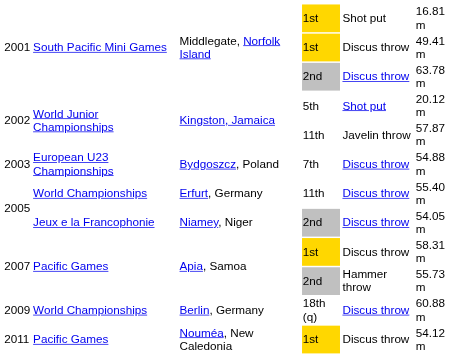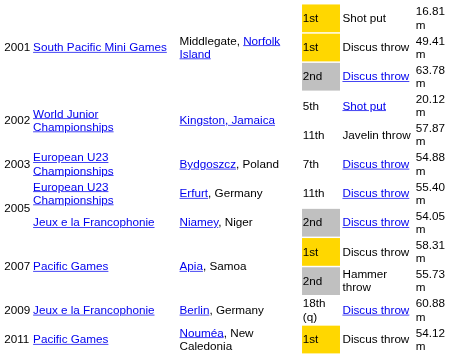 <table>
 <tr>
 <td rowspan=3>2001</td>
 <td rowspan=3><a href='#'>South Pacific Mini Games</a></td>
 <td rowspan=3>Middlegate, <a href='#'>Norfolk Island</a></td>
 <td bgcolor=gold>1st</td>
 <td>Shot put</td>
 <td>16.81 m</td>
 </tr>
 <tr>
 <td bgcolor=gold>1st</td>
 <td>Discus throw</td>
 <td>49.41 m</td>
 </tr>
 <tr>
 <td bgcolor=silver>2nd</td>
 <td><a href='#'>Discus throw</a></td>
 <td>63.78 m</td>
 </tr>
 <tr>
 <td rowspan=2>2002</td>
 <td rowspan=2><a href='#'>World Junior Championships</a></td>
 <td rowspan=2><a href='#'>Kingston, Jamaica</a></td>
 <td>5th</td>
 <td><a href='#'>Shot put</a></td>
 <td>20.12 m</td>
 </tr>
 <tr>
 <td>11th</td>
 <td>Javelin throw</td>
 <td>57.87 m</td>
 </tr>
 <tr>
 <td>2003</td>
 <td><a href='#'>European U23 Championships</a></td>
 <td><a href='#'>Bydgoszcz</a>, Poland</td>
 <td>7th</td>
 <td><a href='#'>Discus throw</a></td>
 <td>54.88 m</td>
 </tr>
 <tr>
 <td rowspan=2>2005</td>
-<td><a href='#'>World Championships</a></td>
+<td><a href='#'>European U23 Championships</a></td>
 <td><a href='#'>Erfurt</a>, Germany</td>
 <td>11th</td>
 <td><a href='#'>Discus throw</a></td>
 <td>55.40 m</td>
 </tr>
 <tr>
 <td><a href='#'>Jeux e la Francophonie</a></td>
 <td><a href='#'>Niamey</a>, Niger</td>
 <td bgcolor=silver>2nd</td>
 <td><a href='#'>Discus throw</a></td>
 <td>54.05 m</td>
 </tr>
 <tr>
 <td rowspan=2>2007</td>
 <td rowspan=2><a href='#'>Pacific Games</a></td>
 <td rowspan=2><a href='#'>Apia</a>, Samoa</td>
 <td bgcolor=gold>1st</td>
 <td>Discus throw</td>
 <td>58.31 m </td>
 </tr>
 <tr>
 <td bgcolor=silver>2nd</td>
 <td>Hammer throw</td>
 <td>55.73 m</td>
 </tr>
 <tr>
 <td>2009</td>
-<td><a href='#'>World Championships</a></td>
+<td><a href='#'>Jeux e la Francophonie</a></td>
 <td><a href='#'>Berlin</a>, Germany</td>
 <td>18th (q)</td>
 <td><a href='#'>Discus throw</a></td>
 <td>60.88 m</td>
 </tr>
 <tr>
 <td>2011</td>
 <td><a href='#'>Pacific Games</a></td>
 <td><a href='#'>Nouméa</a>, New Caledonia</td>
 <td bgcolor=gold>1st</td>
 <td>Discus throw</td>
 <td>54.12 m</td>
 </tr>
 </table>
